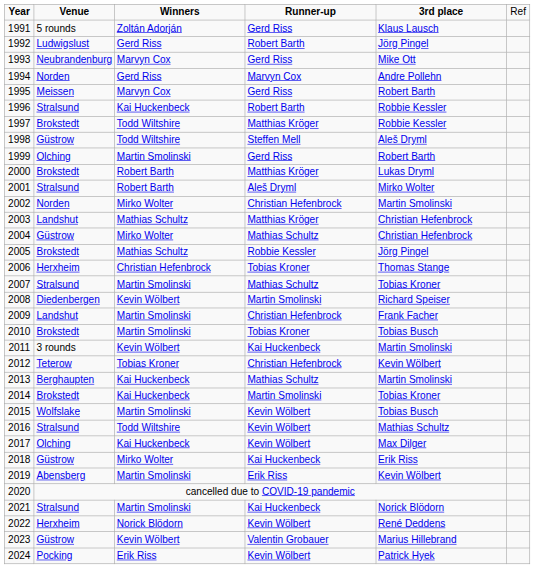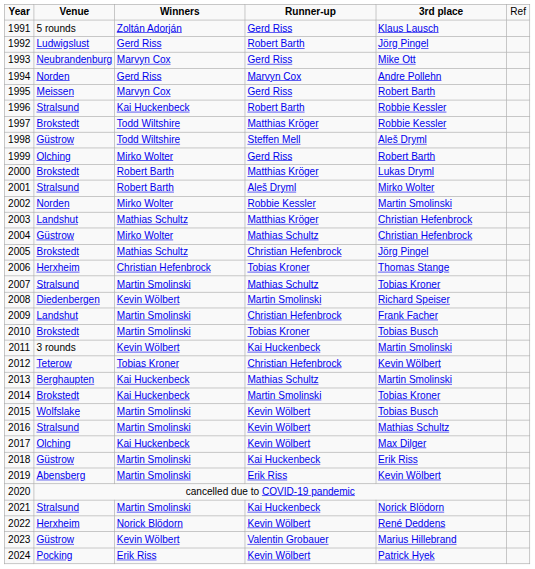 <table class="wikitable">
 <tr align=center>
 <td width=40px  ><strong>Year</strong></td>
 <td width=100px ><strong>Venue</strong></td>
 <td width=200px ><strong>Winners</strong></td>
 <td width=200px ><strong>Runner-up</strong></td>
 <td width=200px ><strong>3rd place</strong></td>
 <td width=30px >Ref</td>
 </tr>
 <tr>
 <td align=center>1991</td>
 <td>5 rounds</td>
 <td><a href='#'>Zoltán Adorján</a> </td>
 <td><a href='#'>Gerd Riss</a></td>
 <td><a href='#'>Klaus Lausch</a></td>
 <td></td>
 </tr>
 <tr>
 <td align=center>1992</td>
 <td><a href='#'>Ludwigslust</a></td>
 <td><a href='#'>Gerd Riss</a></td>
 <td><a href='#'>Robert Barth</a></td>
 <td><a href='#'>Jörg Pingel</a></td>
 <td></td>
 </tr>
 <tr>
 <td align=center>1993</td>
 <td><a href='#'>Neubrandenburg</a></td>
 <td><a href='#'>Marvyn Cox</a> </td>
 <td><a href='#'>Gerd Riss</a></td>
 <td><a href='#'>Mike Ott</a></td>
 <td></td>
 </tr>
 <tr>
 <td align=center>1994</td>
 <td><a href='#'>Norden</a></td>
 <td><a href='#'>Gerd Riss</a></td>
 <td><a href='#'>Marvyn Cox</a> </td>
 <td><a href='#'>Andre Pollehn</a></td>
 <td></td>
 </tr>
 <tr>
 <td align=center>1995</td>
 <td><a href='#'>Meissen</a></td>
 <td><a href='#'>Marvyn Cox</a> </td>
 <td><a href='#'>Gerd Riss</a></td>
 <td><a href='#'>Robert Barth</a></td>
 <td></td>
 </tr>
 <tr>
 <td align=center>1996</td>
 <td><a href='#'>Stralsund</a></td>
 <td><a href='#'>Kai Huckenbeck</a></td>
 <td><a href='#'>Robert Barth</a></td>
 <td><a href='#'>Robbie Kessler</a></td>
 <td></td>
 </tr>
 <tr>
 <td align=center>1997</td>
 <td><a href='#'>Brokstedt</a></td>
 <td><a href='#'>Todd Wiltshire</a> </td>
 <td><a href='#'>Matthias Kröger</a></td>
 <td><a href='#'>Robbie Kessler</a></td>
 <td></td>
 </tr>
 <tr>
 <td align=center>1998</td>
 <td><a href='#'>Güstrow</a></td>
 <td><a href='#'>Todd Wiltshire</a> </td>
 <td><a href='#'>Steffen Mell</a></td>
 <td><a href='#'>Aleš Dryml</a> </td>
 <td></td>
 </tr>
 <tr>
 <td align=center>1999</td>
 <td><a href='#'>Olching</a></td>
-<td><a href='#'>Martin Smolinski</a></td>
+<td><a href='#'>Mirko Wolter</a></td>
 <td><a href='#'>Gerd Riss</a></td>
 <td><a href='#'>Robert Barth</a></td>
 <td></td>
 </tr>
 <tr>
 <td align=center>2000</td>
 <td><a href='#'>Brokstedt</a></td>
 <td><a href='#'>Robert Barth</a></td>
 <td><a href='#'>Matthias Kröger</a></td>
 <td><a href='#'>Lukas Dryml</a> </td>
 <td></td>
 </tr>
 <tr>
 <td align=center>2001</td>
 <td><a href='#'>Stralsund</a></td>
 <td><a href='#'>Robert Barth</a></td>
 <td><a href='#'>Aleš Dryml</a> </td>
 <td><a href='#'>Mirko Wolter</a></td>
 <td></td>
 </tr>
 <tr>
 <td align=center>2002</td>
 <td><a href='#'>Norden</a></td>
 <td><a href='#'>Mirko Wolter</a></td>
-<td><a href='#'>Christian Hefenbrock</a></td>
+<td><a href='#'>Robbie Kessler</a></td>
 <td><a href='#'>Martin Smolinski</a></td>
 <td></td>
 </tr>
 <tr>
 <td align=center>2003</td>
 <td><a href='#'>Landshut</a></td>
 <td><a href='#'>Mathias Schultz</a></td>
 <td><a href='#'>Matthias Kröger</a></td>
 <td><a href='#'>Christian Hefenbrock</a></td>
 <td></td>
 </tr>
 <tr>
 <td align=center>2004</td>
 <td><a href='#'>Güstrow</a></td>
 <td><a href='#'>Mirko Wolter</a></td>
 <td><a href='#'>Mathias Schultz</a></td>
 <td><a href='#'>Christian Hefenbrock</a></td>
 <td></td>
 </tr>
 <tr>
 <td align=center>2005</td>
 <td><a href='#'>Brokstedt</a></td>
 <td><a href='#'>Mathias Schultz</a></td>
-<td><a href='#'>Robbie Kessler</a></td>
+<td><a href='#'>Christian Hefenbrock</a></td>
 <td><a href='#'>Jörg Pingel</a></td>
 <td></td>
 </tr>
 <tr>
 <td align=center>2006</td>
 <td><a href='#'>Herxheim</a></td>
 <td><a href='#'>Christian Hefenbrock</a></td>
 <td><a href='#'>Tobias Kroner</a></td>
 <td><a href='#'>Thomas Stange</a></td>
 </tr>
 <tr>
 <td align=center>2007</td>
 <td><a href='#'>Stralsund</a></td>
 <td><a href='#'>Martin Smolinski</a></td>
 <td><a href='#'>Mathias Schultz</a></td>
 <td><a href='#'>Tobias Kroner</a></td>
 <td></td>
 </tr>
 <tr>
 <td align=center>2008</td>
 <td><a href='#'>Diedenbergen</a></td>
 <td><a href='#'>Kevin Wölbert</a></td>
 <td><a href='#'>Martin Smolinski</a></td>
 <td><a href='#'>Richard Speiser</a></td>
 <td></td>
 </tr>
 <tr>
 <td align=center>2009</td>
 <td><a href='#'>Landshut</a></td>
 <td><a href='#'>Martin Smolinski</a></td>
 <td><a href='#'>Christian Hefenbrock</a></td>
 <td><a href='#'>Frank Facher</a></td>
 <td></td>
 </tr>
 <tr>
 <td align=center>2010</td>
 <td><a href='#'>Brokstedt</a></td>
 <td><a href='#'>Martin Smolinski</a></td>
 <td><a href='#'>Tobias Kroner</a></td>
 <td><a href='#'>Tobias Busch</a></td>
 </tr>
 <tr>
 <td align=center>2011</td>
 <td>3 rounds</td>
 <td><a href='#'>Kevin Wölbert</a></td>
 <td><a href='#'>Kai Huckenbeck</a></td>
 <td><a href='#'>Martin Smolinski</a></td>
 <td></td>
 </tr>
 <tr>
 <td align=center>2012</td>
 <td><a href='#'>Teterow</a></td>
 <td><a href='#'>Tobias Kroner</a></td>
 <td><a href='#'>Christian Hefenbrock</a></td>
 <td><a href='#'>Kevin Wölbert</a></td>
 <td></td>
 </tr>
 <tr>
 <td align=center>2013</td>
 <td><a href='#'>Berghaupten</a></td>
 <td><a href='#'>Kai Huckenbeck</a></td>
 <td><a href='#'>Mathias Schultz</a></td>
 <td><a href='#'>Martin Smolinski</a></td>
 <td></td>
 </tr>
 <tr>
 <td align=center>2014</td>
 <td><a href='#'>Brokstedt</a></td>
 <td><a href='#'>Kai Huckenbeck</a></td>
 <td><a href='#'>Martin Smolinski</a></td>
 <td><a href='#'>Tobias Kroner</a></td>
 <td></td>
 </tr>
 <tr>
 <td align=center>2015</td>
 <td><a href='#'>Wolfslake</a></td>
 <td><a href='#'>Martin Smolinski</a></td>
 <td><a href='#'>Kevin Wölbert</a></td>
 <td><a href='#'>Tobias Busch</a></td>
 <td></td>
 </tr>
 <tr>
 <td align=center>2016</td>
 <td><a href='#'>Stralsund</a></td>
-<td><a href='#'>Todd Wiltshire</a> </td>
+<td><a href='#'>Martin Smolinski</a></td>
 <td><a href='#'>Kevin Wölbert</a></td>
 <td><a href='#'>Mathias Schultz</a></td>
 <td></td>
 </tr>
 <tr>
 <td align=center>2017</td>
 <td><a href='#'>Olching</a></td>
 <td><a href='#'>Kai Huckenbeck</a></td>
 <td><a href='#'>Kevin Wölbert</a></td>
 <td><a href='#'>Max Dilger</a></td>
 <td></td>
 </tr>
 <tr>
 <td align=center>2018</td>
 <td><a href='#'>Güstrow</a></td>
-<td><a href='#'>Mirko Wolter</a></td>
+<td><a href='#'>Martin Smolinski</a></td>
 <td><a href='#'>Kai Huckenbeck</a></td>
 <td><a href='#'>Erik Riss</a></td>
 </tr>
 <tr>
 <td align=center>2019</td>
 <td><a href='#'>Abensberg</a></td>
 <td><a href='#'>Martin Smolinski</a></td>
 <td><a href='#'>Erik Riss</a></td>
 <td><a href='#'>Kevin Wölbert</a></td>
 <td></td>
 </tr>
 <tr>
 <td align=center>2020</td>
 <td colspan=4 align=center>cancelled due to <a href='#'>COVID-19 pandemic</a></td>
 <td></td>
 </tr>
 <tr>
 <td align=center>2021</td>
 <td><a href='#'>Stralsund</a></td>
 <td><a href='#'>Martin Smolinski</a></td>
 <td><a href='#'>Kai Huckenbeck</a></td>
 <td><a href='#'>Norick Blödorn</a></td>
 <td></td>
 </tr>
 <tr>
 <td align=center>2022</td>
 <td><a href='#'>Herxheim</a></td>
 <td><a href='#'>Norick Blödorn</a></td>
 <td><a href='#'>Kevin Wölbert</a></td>
 <td><a href='#'>René Deddens</a></td>
 <td></td>
 </tr>
 <tr>
 <td align=center>2023</td>
 <td><a href='#'>Güstrow</a></td>
 <td><a href='#'>Kevin Wölbert</a></td>
 <td><a href='#'>Valentin Grobauer</a></td>
 <td><a href='#'>Marius Hillebrand</a></td>
 <td></td>
 </tr>
 <tr>
 <td align=center>2024</td>
 <td><a href='#'>Pocking</a></td>
 <td><a href='#'>Erik Riss</a></td>
 <td><a href='#'>Kevin Wölbert</a></td>
 <td><a href='#'>Patrick Hyek</a></td>
 <td></td>
 </tr>
 </table>
